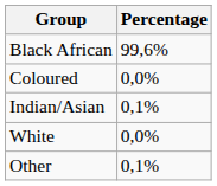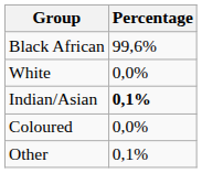 <table class="wikitable sortable">
 <tr>
 <th>Group</th>
 <th>Percentage</th>
 </tr>
 <tr>
 <td>Black African</td>
 <td>99,6%</td>
 </tr>
 <tr>
-<td>Coloured</td>
+<td>White</td>
 <td>0,0%</td>
 </tr>
 <tr>
 <td>Indian/Asian</td>
-<td>0,1%</td>
+<td><strong>0,1%</strong></td>
 </tr>
 <tr>
-<td>White</td>
+<td>Coloured</td>
 <td>0,0%</td>
 </tr>
 <tr>
 <td>Other</td>
 <td>0,1%</td>
 </tr>
 </table>
